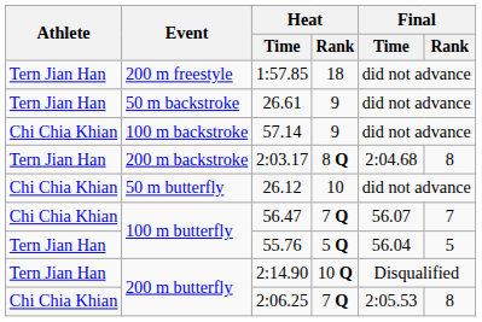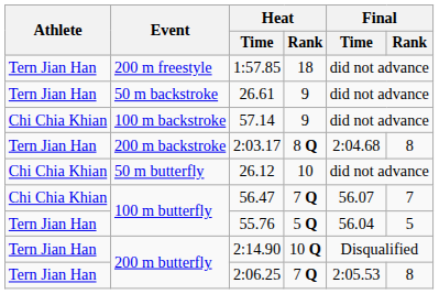 <table class=wikitable style="font-size:90%">
 <tr>
 <th rowspan=2>Athlete</th>
 <th rowspan=2>Event</th>
 <th colspan="2">Heat</th>
 <th colspan="2">Final</th>
 </tr>
 <tr style="font-size:95%">
 <th>Time</th>
 <th>Rank</th>
 <th>Time</th>
 <th>Rank</th>
 </tr>
 <tr align=center>
 <td align=left><a href='#'>Tern Jian Han</a></td>
 <td align=left><a href='#'>200 m freestyle</a></td>
 <td>1:57.85</td>
 <td>18</td>
 <td colspan=2>did not advance</td>
 </tr>
 <tr align=center>
 <td align=left><a href='#'>Tern Jian Han</a></td>
 <td align=left><a href='#'>50 m backstroke</a></td>
 <td>26.61</td>
 <td>9</td>
 <td colspan=2>did not advance</td>
 </tr>
 <tr align=center>
 <td align=left><a href='#'>Chi Chia Khian</a></td>
 <td align=left><a href='#'>100 m backstroke</a></td>
 <td>57.14</td>
 <td>9</td>
 <td colspan=2>did not advance</td>
 </tr>
 <tr align=center>
 <td align=left><a href='#'>Tern Jian Han</a></td>
 <td align=left><a href='#'>200 m backstroke</a></td>
 <td>2:03.17</td>
 <td>8 <strong>Q</strong></td>
 <td>2:04.68</td>
 <td>8</td>
 </tr>
 <tr align=center>
 <td align=left><a href='#'>Chi Chia Khian</a></td>
 <td align=left><a href='#'>50 m butterfly</a></td>
 <td>26.12</td>
 <td>10</td>
 <td colspan=2>did not advance</td>
 </tr>
 <tr align=center>
 <td align=left><a href='#'>Chi Chia Khian</a></td>
 <td rowspan=2 align=left><a href='#'>100 m butterfly</a></td>
 <td>56.47</td>
 <td>7 <strong>Q</strong></td>
 <td>56.07</td>
 <td>7</td>
 </tr>
 <tr align=center>
 <td align=left><a href='#'>Tern Jian Han</a></td>
 <td>55.76</td>
 <td>5 <strong>Q</strong></td>
 <td>56.04</td>
 <td>5</td>
 </tr>
 <tr align=center>
 <td align=left><a href='#'>Tern Jian Han</a></td>
 <td rowspan=2 align=left><a href='#'>200 m butterfly</a></td>
 <td>2:14.90</td>
 <td>10 <strong>Q</strong></td>
 <td colspan=2>Disqualified</td>
 </tr>
 <tr align=center>
-<td align=left><a href='#'>Chi Chia Khian</a></td>
+<td align=left><a href='#'>Tern Jian Han</a></td>
 <td>2:06.25</td>
 <td>7 <strong>Q</strong></td>
 <td>2:05.53</td>
 <td>8</td>
 </tr>
 </table>
